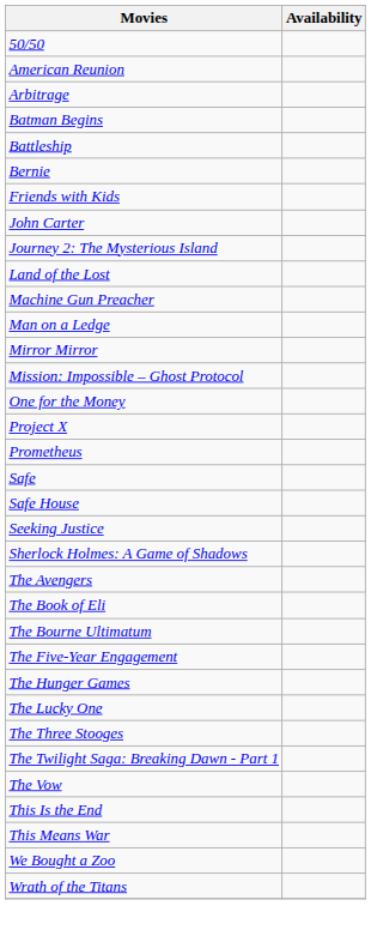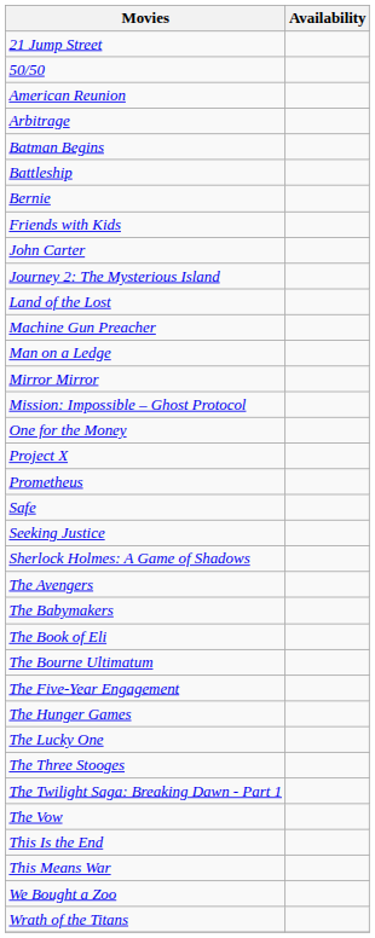 <table class="wikitable sortable" style="font-size:95%;">
 <tr>
 <th>Movies</th>
 <th>Availability</th>
+</tr>
+<tr>
+<td><em><a href='#'>21 Jump Street</a></em></td>
+<td></td>
 </tr>
 <tr>
 <td><em><a href='#'>50/50</a></em></td>
 <td></td>
 </tr>
 <tr>
 <td><em><a href='#'>American Reunion</a></em></td>
 <td></td>
 </tr>
 <tr>
 <td><em><a href='#'>Arbitrage</a></em></td>
 <td></td>
 </tr>
 <tr>
 <td><em><a href='#'>Batman Begins</a></em></td>
 <td></td>
 </tr>
 <tr>
 <td><em><a href='#'>Battleship</a></em></td>
 <td></td>
 </tr>
 <tr>
 <td><em><a href='#'>Bernie</a></em></td>
 <td></td>
 </tr>
 <tr>
 <td><em><a href='#'>Friends with Kids</a></em></td>
 <td></td>
 </tr>
 <tr>
 <td><em><a href='#'>John Carter</a></em></td>
 <td></td>
 </tr>
 <tr>
 <td><em><a href='#'>Journey 2: The Mysterious Island</a></em></td>
 <td></td>
 </tr>
 <tr>
 <td><em><a href='#'>Land of the Lost</a></em></td>
 <td></td>
 </tr>
 <tr>
 <td><em><a href='#'>Machine Gun Preacher</a></em></td>
 <td></td>
 </tr>
 <tr>
 <td><em><a href='#'>Man on a Ledge</a></em></td>
 <td></td>
 </tr>
 <tr>
 <td><em><a href='#'>Mirror Mirror</a></em></td>
 <td></td>
 </tr>
 <tr>
 <td><em><a href='#'>Mission: Impossible – Ghost Protocol</a></em></td>
 <td></td>
 </tr>
 <tr>
 <td><em><a href='#'>One for the Money</a></em></td>
 <td></td>
 </tr>
 <tr>
 <td><em><a href='#'>Project X</a></em></td>
 <td></td>
 </tr>
 <tr>
 <td><em><a href='#'>Prometheus</a></em></td>
 <td></td>
 </tr>
 <tr>
 <td><em><a href='#'>Safe</a></em></td>
 <td></td>
 </tr>
 <tr>
-<td><em><a href='#'>Safe House</a></em></td>
-<td></td>
-</tr>
-<tr>
 <td><em><a href='#'>Seeking Justice</a></em></td>
 <td></td>
 </tr>
 <tr>
 <td><em><a href='#'>Sherlock Holmes: A Game of Shadows</a></em></td>
 <td></td>
 </tr>
 <tr>
 <td><em><a href='#'>The Avengers</a></em></td>
+<td></td>
+</tr>
+<tr>
+<td><em><a href='#'>The Babymakers</a></em></td>
 <td></td>
 </tr>
 <tr>
 <td><em><a href='#'>The Book of Eli</a></em></td>
 <td></td>
 </tr>
 <tr>
 <td><em><a href='#'>The Bourne Ultimatum</a></em></td>
 <td></td>
 </tr>
 <tr>
 <td><em><a href='#'>The Five-Year Engagement</a></em></td>
 <td></td>
 </tr>
 <tr>
 <td><em><a href='#'>The Hunger Games</a></em></td>
 <td></td>
 </tr>
 <tr>
 <td><em><a href='#'>The Lucky One</a></em></td>
 <td></td>
 </tr>
 <tr>
 <td><em><a href='#'>The Three Stooges</a></em></td>
 <td></td>
 </tr>
 <tr>
 <td><em><a href='#'>The Twilight Saga: Breaking Dawn - Part 1</a></em></td>
 <td></td>
 </tr>
 <tr>
 <td><em><a href='#'>The Vow</a></em></td>
 <td></td>
 </tr>
 <tr>
 <td><em><a href='#'>This Is the End</a></em></td>
 <td></td>
 </tr>
 <tr>
 <td><em><a href='#'>This Means War</a></em></td>
 <td></td>
 </tr>
 <tr>
 <td><em><a href='#'>We Bought a Zoo</a></em></td>
 <td></td>
 </tr>
 <tr>
 <td><em><a href='#'>Wrath of the Titans</a></em></td>
 <td></td>
 </tr>
 <tr>
 </tr>
 </table>
